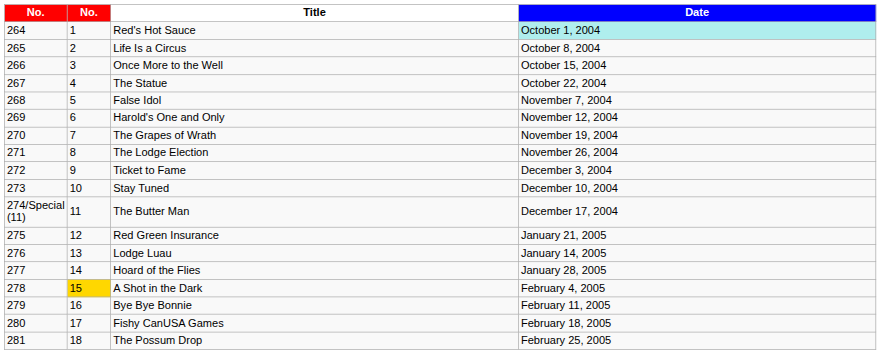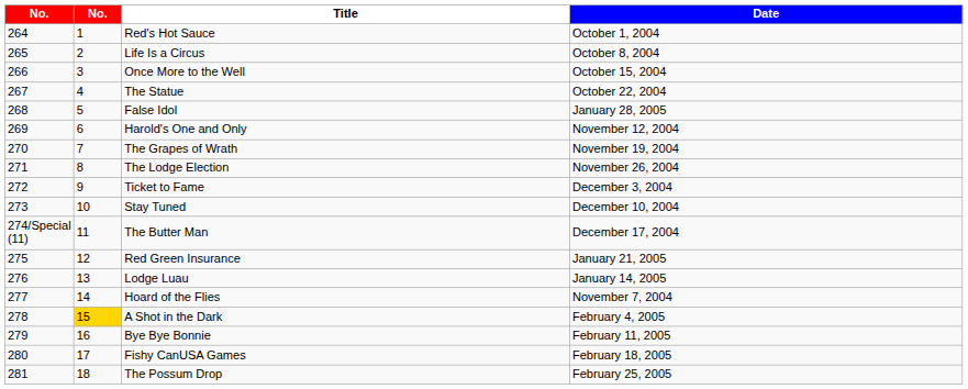 <table class="wikitable plainrowheaders" style="width:100%; margin:auto;">
 <tr>
 <th style="background:red; color:#FFFFFF; width:5%">No.</th>
 <th style="background:red; color:#FFFFFF; width:5%">No.</th>
 <th style="background:white; color:#black">Title</th>
 <th style="background:blue; color:#FFFFFF">Date</th>
 </tr>
 <tr>
 <td>264</td>
 <td>1</td>
 <td>Red's Hot Sauce</td>
-<td style="background: paleturquoise;">October 1, 2004</td>
+<td>October 1, 2004</td>
 </tr>
 <tr>
 <td>265</td>
 <td>2</td>
 <td>Life Is a Circus</td>
 <td>October 8, 2004</td>
 </tr>
 <tr>
 <td>266</td>
 <td>3</td>
 <td>Once More to the Well</td>
 <td>October 15, 2004</td>
 </tr>
 <tr>
 <td>267</td>
 <td>4</td>
 <td>The Statue</td>
 <td>October 22, 2004</td>
 </tr>
 <tr>
 <td>268</td>
 <td>5</td>
 <td>False Idol</td>
-<td>November 7, 2004</td>
+<td>January 28, 2005</td>
 </tr>
 <tr>
 <td>269</td>
 <td>6</td>
 <td>Harold's One and Only</td>
 <td>November 12, 2004</td>
 </tr>
 <tr>
 <td>270</td>
 <td>7</td>
 <td>The Grapes of Wrath</td>
 <td>November 19, 2004</td>
 </tr>
 <tr>
 <td>271</td>
 <td>8</td>
 <td>The Lodge Election</td>
 <td>November 26, 2004</td>
 </tr>
 <tr>
 <td>272</td>
 <td>9</td>
 <td>Ticket to Fame</td>
 <td>December 3, 2004</td>
 </tr>
 <tr>
 <td>273</td>
 <td>10</td>
 <td>Stay Tuned</td>
 <td>December 10, 2004</td>
 </tr>
 <tr>
 <td>274/Special (11)</td>
 <td>11</td>
 <td>The Butter Man</td>
 <td>December 17, 2004</td>
 </tr>
 <tr>
 <td>275</td>
 <td>12</td>
 <td>Red Green Insurance</td>
 <td>January 21, 2005</td>
 </tr>
 <tr>
 <td>276</td>
 <td>13</td>
 <td>Lodge Luau</td>
 <td>January 14, 2005</td>
 </tr>
 <tr>
 <td>277</td>
 <td>14</td>
 <td>Hoard of the Flies</td>
-<td>January 28, 2005</td>
+<td>November 7, 2004</td>
 </tr>
 <tr>
 <td>278</td>
 <td style="background: gold;">15</td>
 <td>A Shot in the Dark</td>
 <td>February 4, 2005</td>
 </tr>
 <tr>
 <td>279</td>
 <td>16</td>
 <td>Bye Bye Bonnie</td>
 <td>February 11, 2005</td>
 </tr>
 <tr>
 <td>280</td>
 <td>17</td>
 <td>Fishy CanUSA Games</td>
 <td>February 18, 2005</td>
 </tr>
 <tr>
 <td>281</td>
 <td>18</td>
 <td>The Possum Drop</td>
 <td>February 25, 2005</td>
 </tr>
 </table>
